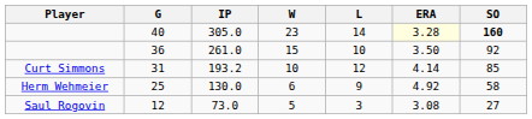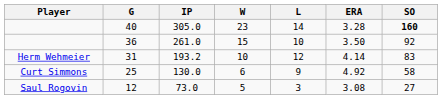 <table class="wikitable sortable">
 <tr>
 <th bgcolor="#DDDDFF" width="16%">Player</th>
 <th bgcolor="#DDDDFF" width="9%">G</th>
 <th bgcolor="#DDDDFF" width="9%">IP</th>
 <th bgcolor="#DDDDFF" width="9%">W</th>
 <th bgcolor="#DDDDFF" width="9%">L</th>
 <th bgcolor="#DDDDFF" width="9%">ERA</th>
 <th bgcolor="#DDDDFF" width="9%">SO</th>
 </tr>
 <tr align="center">
 <td></td>
 <td>40</td>
 <td>305.0</td>
 <td>23</td>
 <td>14</td>
-<td style="background: lightyellow;">3.28</td>
+<td>3.28</td>
 <td><strong>160</strong></td>
 </tr>
 <tr align="center">
 <td></td>
 <td>36</td>
 <td>261.0</td>
 <td>15</td>
 <td>10</td>
 <td>3.50</td>
 <td>92</td>
 </tr>
 <tr align="center">
-<td><a href='#'>Curt Simmons</a></td>
+<td><a href='#'>Herm Wehmeier</a></td>
 <td>31</td>
 <td>193.2</td>
 <td>10</td>
 <td>12</td>
 <td>4.14</td>
-<td>85</td>
+<td>83</td>
 </tr>
 <tr align=center>
-<td><a href='#'>Herm Wehmeier</a></td>
+<td><a href='#'>Curt Simmons</a></td>
 <td>25</td>
 <td>130.0</td>
 <td>6</td>
 <td>9</td>
 <td>4.92</td>
 <td>58</td>
 </tr>
 <tr align=center>
 <td><a href='#'>Saul Rogovin</a></td>
 <td>12</td>
 <td>73.0</td>
 <td>5</td>
 <td>3</td>
 <td>3.08</td>
 <td>27</td>
 </tr>
 </table>
